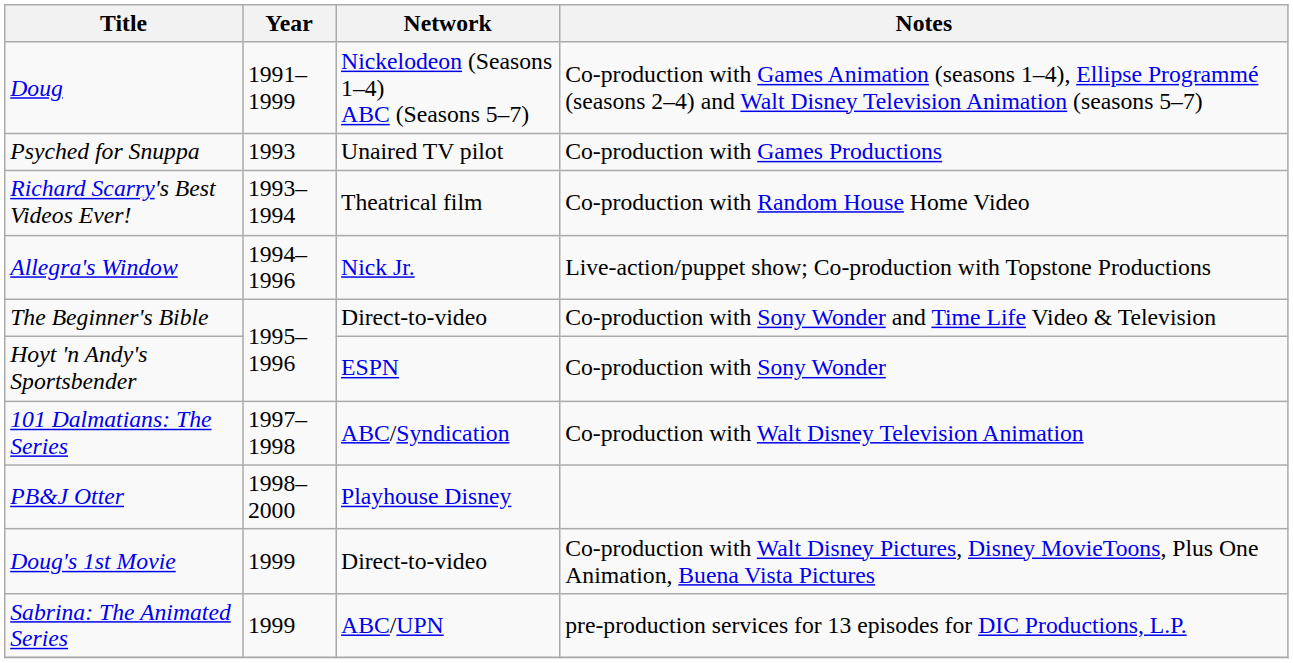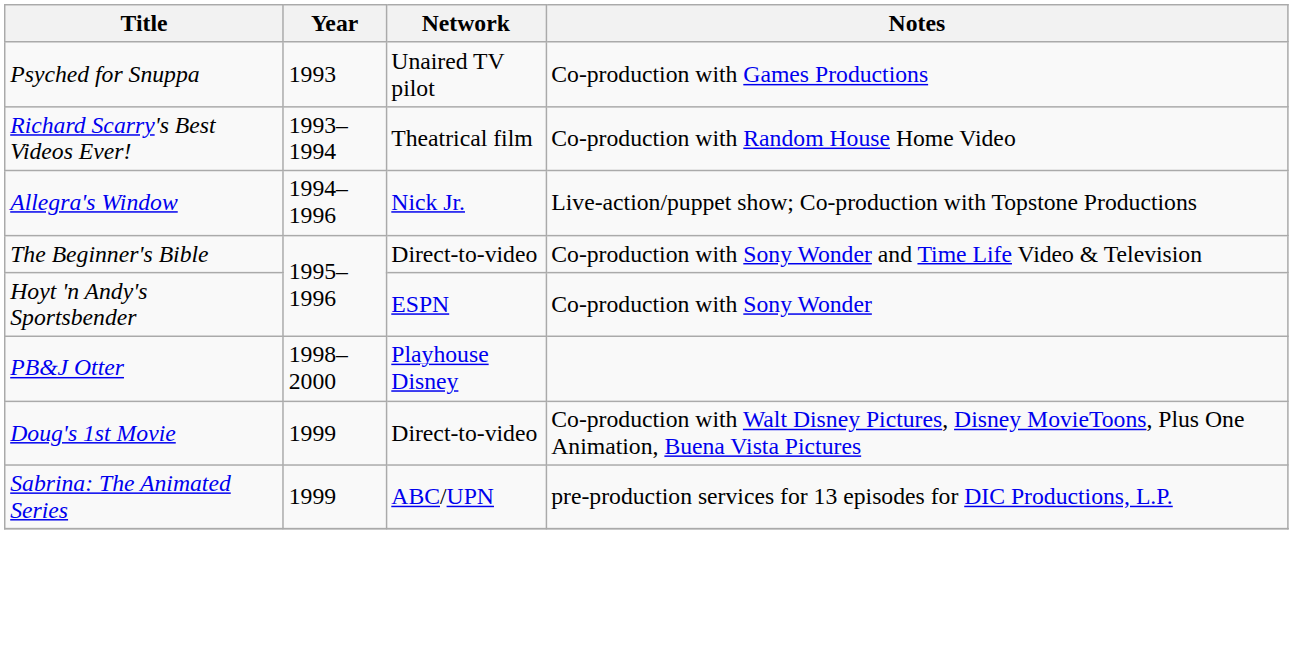 <table class="wikitable sortable">
 <tr>
 <th>Title</th>
 <th>Year</th>
 <th>Network</th>
 <th>Notes</th>
-</tr>
-<tr>
-<td><em><a href='#'>Doug</a></em></td>
-<td>1991–1999</td>
-<td><a href='#'>Nickelodeon</a> (Seasons 1–4)<br><a href='#'>ABC</a> (Seasons 5–7)</td>
-<td>Co-production with <a href='#'>Games Animation</a> (seasons 1–4), <a href='#'>Ellipse Programmé</a> (seasons 2–4) and <a href='#'>Walt Disney Television Animation</a> (seasons 5–7)</td>
 </tr>
 <tr>
 <td><em>Psyched for Snuppa</em></td>
 <td>1993</td>
 <td>Unaired TV pilot</td>
 <td>Co-production with <a href='#'>Games Productions</a></td>
 </tr>
 <tr>
 <td><em><a href='#'>Richard Scarry</a>'s Best Videos Ever!</em></td>
 <td>1993–1994</td>
 <td>Theatrical film</td>
 <td>Co-production with <a href='#'>Random House</a> Home Video</td>
 </tr>
 <tr>
 <td><em><a href='#'>Allegra's Window</a></em></td>
 <td>1994–1996</td>
 <td><a href='#'>Nick Jr.</a></td>
 <td>Live-action/puppet show; Co-production with Topstone Productions</td>
 </tr>
 <tr>
 <td><em>The Beginner's Bible</em></td>
 <td rowspan="2">1995–1996</td>
 <td>Direct-to-video</td>
 <td>Co-production with <a href='#'>Sony Wonder</a> and <a href='#'>Time Life</a> Video & Television</td>
 </tr>
 <tr>
 <td><em>Hoyt 'n Andy's Sportsbender</em></td>
 <td><a href='#'>ESPN</a></td>
 <td>Co-production with <a href='#'>Sony Wonder</a></td>
 </tr>
 <tr>
-<td><em><a href='#'>101 Dalmatians: The Series</a></em></td>
-<td>1997–1998</td>
-<td><a href='#'>ABC</a>/<a href='#'>Syndication</a></td>
-<td>Co-production with <a href='#'>Walt Disney Television Animation</a></td>
-</tr>
-<tr>
 <td><em><a href='#'>PB&J Otter</a></em></td>
 <td>1998–2000</td>
 <td><a href='#'>Playhouse Disney</a></td>
 <td></td>
 </tr>
 <tr>
 <td><em><a href='#'>Doug's 1st Movie</a></em></td>
 <td>1999</td>
 <td>Direct-to-video</td>
 <td>Co-production with <a href='#'>Walt Disney Pictures</a>, <a href='#'>Disney MovieToons</a>, Plus One Animation, <a href='#'>Buena Vista Pictures</a></td>
 </tr>
 <tr>
 <td><em><a href='#'>Sabrina: The Animated Series</a></em></td>
 <td>1999</td>
 <td><a href='#'>ABC</a>/<a href='#'>UPN</a></td>
 <td>pre-production services for 13 episodes for <a href='#'>DIC Productions, L.P.</a></td>
 </tr>
 <tr>
 </tr>
 </table>
